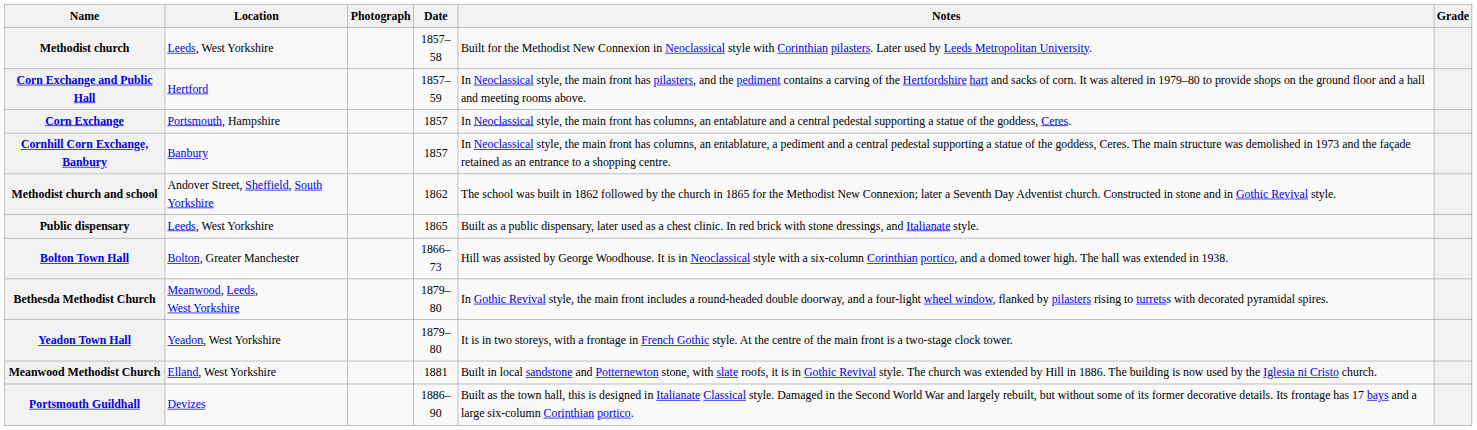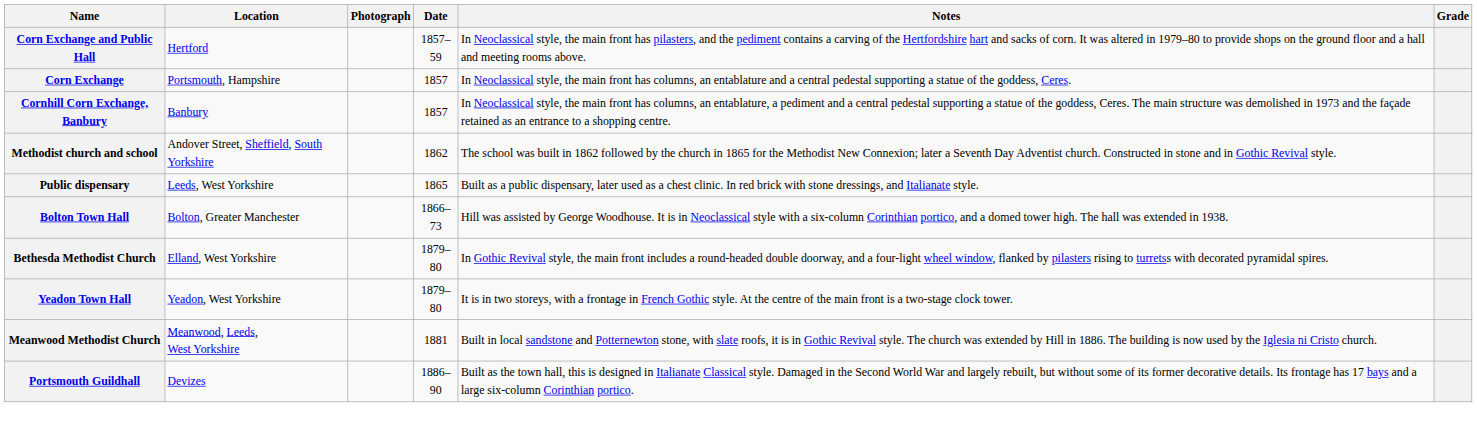 <table class="wikitable sortable plainrowheaders" style="width:100%;border:0px;text-align:left;line-height:150%;">
 <tr>
 <th style="col" style="width:120px">Name</th>
 <th style="col" style="width:150px">Location</th>
 <th style="col" style="width:100px" class="unsortable">Photograph</th>
 <th style="col" style="width:80px">Date</th>
 <th scope="col" class="unsortable">Notes</th>
 <th style="col" style="width:24px">Grade</th>
-</tr>
-<tr>
-<th scope="row">Methodist church</th>
-<td><a href='#'>Leeds</a>, West Yorkshire<br><small></small></td>
-<td></td>
-<td align="center">1857–58</td>
-<td>Built for the Methodist New Connexion in <a href='#'>Neoclassical</a> style with <a href='#'>Corinthian</a> <a href='#'>pilasters</a>.  Later used by <a href='#'>Leeds Metropolitan University</a>.</td>
-<th></th>
 </tr>
 <tr>
 <th scope="row"><a href='#'>Corn Exchange and Public Hall</a></th>
 <td><a href='#'>Hertford</a><br><small></small></td>
 <td></td>
 <td align="center">1857–59</td>
 <td>In <a href='#'>Neoclassical</a> style, the main front has <a href='#'>pilasters</a>, and the <a href='#'>pediment</a> contains a carving of the <a href='#'>Hertfordshire</a> <a href='#'>hart</a> and sacks of corn.  It was altered in 1979–80 to provide shops on the ground floor and a hall and meeting rooms above.</td>
 <th></th>
 </tr>
 <tr>
 <th scope="row"><a href='#'>Corn Exchange</a></th>
 <td><a href='#'>Portsmouth</a>, Hampshire<br><small></small></td>
 <td></td>
 <td align="center">1857</td>
 <td>In <a href='#'>Neoclassical</a> style, the main front has columns, an entablature and a central pedestal supporting a statue of the goddess, <a href='#'>Ceres</a>.</td>
 <th></th>
 </tr>
 <tr>
 <th scope="row"><a href='#'>Cornhill Corn Exchange, Banbury</a></th>
 <td><a href='#'>Banbury</a><br><small></small></td>
 <td></td>
 <td align="center">1857</td>
 <td>In <a href='#'>Neoclassical</a> style, the main front has columns, an entablature, a pediment and a central pedestal supporting a statue of the goddess, Ceres. The main structure was demolished in 1973 and the façade retained as an entrance to a shopping centre.</td>
 <th></th>
 </tr>
 <tr>
 <th scope="row">Methodist church and school</th>
 <td>Andover Street, <a href='#'>Sheffield</a>, <a href='#'>South Yorkshire</a><br><small></small></td>
 <td></td>
 <td align="center">1862</td>
 <td>The school was built in 1862 followed by the church in 1865 for the Methodist New Connexion; later a Seventh Day Adventist church.  Constructed in stone and in <a href='#'>Gothic Revival</a> style.</td>
 <th></th>
 </tr>
 <tr>
 <th scope="row">Public dispensary</th>
 <td><a href='#'>Leeds</a>, West Yorkshire<br><small></small></td>
 <td></td>
 <td align="center">1865</td>
 <td>Built as a public dispensary, later used as a chest clinic.  In red brick with stone dressings, and <a href='#'>Italianate</a> style.</td>
 <th></th>
 </tr>
 <tr>
 <th scope="row"><a href='#'>Bolton Town Hall</a></th>
 <td><a href='#'>Bolton</a>, Greater Manchester<br><small></small></td>
 <td></td>
 <td align="center">1866–73</td>
 <td>Hill was assisted by George Woodhouse.  It is in <a href='#'>Neoclassical</a> style with a six-column <a href='#'>Corinthian</a> <a href='#'>portico</a>, and a domed tower  high.  The hall was extended in 1938.</td>
 <th></th>
 </tr>
 <tr>
 <th scope="row">Bethesda Methodist Church</th>
-<td><a href='#'>Meanwood</a>, <a href='#'>Leeds</a>,<br><a href='#'>West Yorkshire</a><br><small></small></td>
+<td><a href='#'>Elland</a>, West Yorkshire<br><small></small></td>
 <td></td>
 <td align="center">1879–80</td>
 <td>In <a href='#'>Gothic Revival</a> style, the main front includes a round-headed double doorway, and a four-light <a href='#'>wheel window</a>, flanked by <a href='#'>pilasters</a> rising to <a href='#'>turrets</a>s with decorated pyramidal spires.</td>
 <th></th>
 </tr>
 <tr>
 <th scope="row"><a href='#'>Yeadon Town Hall</a></th>
 <td><a href='#'>Yeadon</a>, West Yorkshire<br><small></small></td>
 <td></td>
 <td align="center">1879–80</td>
 <td>It is in two storeys, with a frontage in <a href='#'>French Gothic</a> style.  At the centre of the main front is a two-stage clock tower.</td>
 <th></th>
 </tr>
 <tr>
 <th scope="row">Meanwood Methodist Church</th>
-<td><a href='#'>Elland</a>, West Yorkshire<br><small></small></td>
+<td><a href='#'>Meanwood</a>, <a href='#'>Leeds</a>,<br><a href='#'>West Yorkshire</a><br><small></small></td>
 <td></td>
 <td align="center">1881</td>
 <td>Built in local <a href='#'>sandstone</a> and <a href='#'>Potternewton</a> stone, with <a href='#'>slate</a> roofs, it is in <a href='#'>Gothic Revival</a> style. The church was extended by Hill in 1886. The building is now used by the <a href='#'>Iglesia ni Cristo</a> church.</td>
 <th></th>
 </tr>
 <tr>
 <th scope="row"><a href='#'>Portsmouth Guildhall</a></th>
 <td><a href='#'>Devizes</a><br><small></small></td>
 <td></td>
 <td align="center">1886–90</td>
 <td>Built as the town hall, this is designed in <a href='#'>Italianate</a> <a href='#'>Classical</a> style. Damaged in the Second World War and largely rebuilt, but without some of its former decorative details. Its frontage has 17 <a href='#'>bays</a> and a large six-column <a href='#'>Corinthian</a> <a href='#'>portico</a>.</td>
 <th></th>
 </tr>
 <tr>
 </tr>
 </table>
